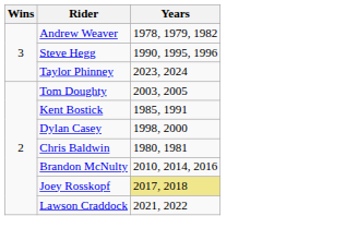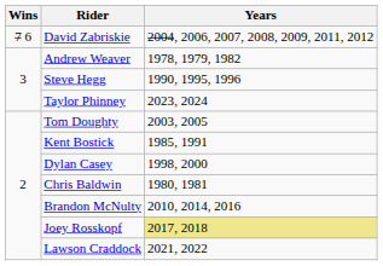 <table class="wikitable">
 <tr>
 <th>Wins</th>
 <th>Rider</th>
 <th>Years</th>
+</tr>
+<tr>
+<td align="center"><del>7</del> 6</td>
+<td><a href='#'>David Zabriskie</a></td>
+<td><del>2004</del>, 2006, 2007, 2008, 2009, 2011, 2012</td>
 </tr>
 <tr>
 <td align="center" rowspan="3">3</td>
 <td><a href='#'>Andrew Weaver</a></td>
 <td>1978, 1979, 1982</td>
 </tr>
 <tr>
 <td><a href='#'>Steve Hegg</a></td>
 <td>1990, 1995, 1996</td>
 </tr>
 <tr>
 <td><a href='#'>Taylor Phinney</a></td>
 <td>2023, 2024</td>
 </tr>
 <tr>
 <td align="center" rowspan="7">2</td>
 <td><a href='#'>Tom Doughty</a></td>
 <td>2003, 2005</td>
 </tr>
 <tr>
 <td><a href='#'>Kent Bostick</a></td>
 <td>1985, 1991</td>
 </tr>
 <tr>
 <td><a href='#'>Dylan Casey</a></td>
 <td>1998, 2000</td>
 </tr>
 <tr>
 <td><a href='#'>Chris Baldwin</a></td>
 <td>1980, 1981</td>
 </tr>
 <tr>
 <td><a href='#'>Brandon McNulty</a></td>
 <td>2010, 2014, 2016</td>
 </tr>
 <tr>
 <td><a href='#'>Joey Rosskopf</a></td>
 <td style="background: khaki;">2017, 2018</td>
 </tr>
 <tr>
 <td><a href='#'>Lawson Craddock</a></td>
 <td>2021, 2022</td>
 </tr>
 </table>
